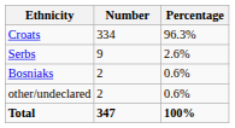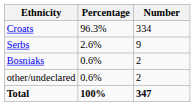 <table class="wikitable">
 <tr>
 <th width="100px">Ethnicity</th>
+<th width="80px">Percentage</th>
 <th width="80px">Number</th>
-<th width="80px">Percentage</th>
 </tr>
 <tr>
 <td><a href='#'>Croats</a></td>
+<td>96.3%</td>
 <td>334</td>
-<td>96.3%</td>
 </tr>
 <tr>
 <td><a href='#'>Serbs</a></td>
+<td>2.6%</td>
 <td>9</td>
-<td>2.6%</td>
 </tr>
 <tr>
 <td><a href='#'>Bosniaks</a></td>
+<td>0.6%</td>
 <td>2</td>
-<td>0.6%</td>
 </tr>
 <tr>
 <td>other/undeclared</td>
+<td>0.6%</td>
 <td>2</td>
-<td>0.6%</td>
 </tr>
 <tr>
 <td><strong>Total</strong></td>
+<td><strong>100%</strong></td>
 <td><strong>347</strong></td>
-<td><strong>100%</strong></td>
 </tr>
 </table>
